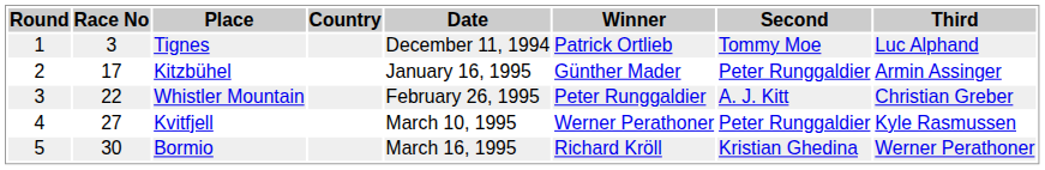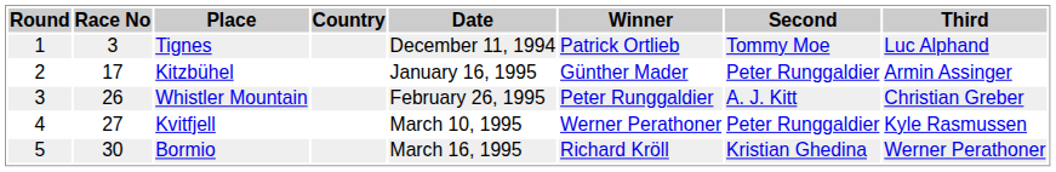 <table border="0" style="border: 1px solid #999; background-color:#FFFFFF; text-align:center">
 <tr align="center" bgcolor="#CCCCCC">
 <th>Round</th>
 <th>Race No</th>
 <th>Place</th>
 <th>Country</th>
 <th>Date</th>
 <th>Winner</th>
 <th>Second</th>
 <th>Third</th>
 </tr>
 <tr bgcolor="#EFEFEF">
 <td>1</td>
 <td>3</td>
 <td align="left"><a href='#'>Tignes</a></td>
 <td align="left"></td>
 <td align="left">December 11, 1994</td>
 <td align="left"> <a href='#'>Patrick Ortlieb</a></td>
 <td align="left"> <a href='#'>Tommy Moe</a></td>
 <td align="left"> <a href='#'>Luc Alphand</a></td>
 </tr>
 <tr>
 <td>2</td>
 <td>17</td>
 <td align="left"><a href='#'>Kitzbühel</a></td>
 <td align="left"></td>
 <td align="left">January 16, 1995</td>
 <td align="left"> <a href='#'>Günther Mader</a></td>
 <td align="left"> <a href='#'>Peter Runggaldier</a></td>
 <td align="left"> <a href='#'>Armin Assinger</a></td>
 </tr>
 <tr bgcolor="#EFEFEF">
 <td>3</td>
-<td>22</td>
+<td>26</td>
 <td align="left"><a href='#'>Whistler Mountain</a></td>
 <td align="left"></td>
 <td align="left">February 26, 1995</td>
 <td align="left"> <a href='#'>Peter Runggaldier</a></td>
 <td align="left"> <a href='#'>A. J. Kitt</a></td>
 <td align="left"> <a href='#'>Christian Greber</a></td>
 </tr>
 <tr>
 <td>4</td>
 <td>27</td>
 <td align="left"><a href='#'>Kvitfjell</a></td>
 <td align="left"></td>
 <td align="left">March 10, 1995</td>
 <td align="left"> <a href='#'>Werner Perathoner</a></td>
 <td align="left"> <a href='#'>Peter Runggaldier</a></td>
 <td align="left"> <a href='#'>Kyle Rasmussen</a></td>
 </tr>
 <tr bgcolor="#EFEFEF">
 <td>5</td>
 <td>30</td>
 <td align="left"><a href='#'>Bormio</a></td>
 <td align="left"></td>
 <td align="left">March 16, 1995</td>
 <td align="left"> <a href='#'>Richard Kröll</a></td>
 <td align="left"> <a href='#'>Kristian Ghedina</a></td>
 <td align="left"> <a href='#'>Werner Perathoner</a></td>
 </tr>
 </table>
